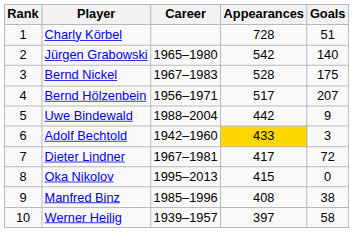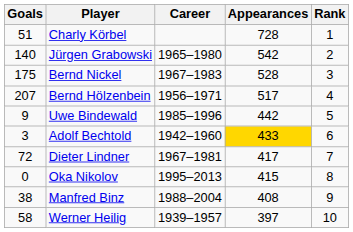 <table class="wikitable sortable" style="text-align: center;">
 <tr>
-<th class="unsortable">Rank</th>
+<th>Goals</th>
 <th class="unsortable">Player</th>
 <th class="unsortable">Career</th>
 <th>Appearances</th>
-<th>Goals</th>
+<th class="unsortable">Rank</th>
 </tr>
 <tr>
-<td>1</td>
+<td>51</td>
 <td align="left"> <a href='#'>Charly Körbel</a></td>
 <td></td>
 <td>728</td>
-<td>51</td>
+<td>1</td>
 </tr>
 <tr>
-<td>2</td>
+<td>140</td>
 <td align="left"> <a href='#'>Jürgen Grabowski</a></td>
 <td>1965–1980</td>
 <td>542</td>
-<td>140</td>
+<td>2</td>
+</tr>
+<tr>
+<td>175</td>
+<td align="left"> <a href='#'>Bernd Nickel</a></td>
+<td>1967–1983</td>
+<td>528</td>
+<td>3</td>
+</tr>
+<tr>
+<td>207</td>
+<td align="left"> <a href='#'>Bernd Hölzenbein</a></td>
+<td>1956–1971</td>
+<td>517</td>
+<td>4</td>
+</tr>
+<tr>
+<td>9</td>
+<td align="left"> <a href='#'>Uwe Bindewald</a></td>
+<td>1985–1996</td>
+<td>442</td>
+<td>5</td>
 </tr>
 <tr>
 <td>3</td>
-<td align="left"> <a href='#'>Bernd Nickel</a></td>
-<td>1967–1983</td>
-<td>528</td>
-<td>175</td>
+<td align="left"> <a href='#'>Adolf Bechtold</a></td>
+<td>1942–1960</td>
+<td style="background: gold;">433</td>
+<td>6</td>
 </tr>
 <tr>
-<td>4</td>
-<td align="left"> <a href='#'>Bernd Hölzenbein</a></td>
-<td>1956–1971</td>
-<td>517</td>
-<td>207</td>
+<td>72</td>
+<td align="left"> <a href='#'>Dieter Lindner</a></td>
+<td>1967–1981</td>
+<td>417</td>
+<td>7</td>
 </tr>
 <tr>
-<td>5</td>
-<td align="left"> <a href='#'>Uwe Bindewald</a></td>
+<td>0</td>
+<td align="left"> <a href='#'>Oka Nikolov</a></td>
+<td>1995–2013</td>
+<td>415</td>
+<td>8</td>
+</tr>
+<tr>
+<td>38</td>
+<td align="left"> <a href='#'>Manfred Binz</a></td>
 <td>1988–2004</td>
-<td>442</td>
+<td>408</td>
 <td>9</td>
 </tr>
 <tr>
-<td>6</td>
-<td align="left"> <a href='#'>Adolf Bechtold</a></td>
-<td>1942–1960</td>
-<td style="background: gold;">433</td>
-<td>3</td>
-</tr>
-<tr>
-<td>7</td>
-<td align="left"> <a href='#'>Dieter Lindner</a></td>
-<td>1967–1981</td>
-<td>417</td>
-<td>72</td>
-</tr>
-<tr>
-<td>8</td>
-<td align="left"> <a href='#'>Oka Nikolov</a></td>
-<td>1995–2013</td>
-<td>415</td>
-<td>0</td>
-</tr>
-<tr>
-<td>9</td>
-<td align="left"> <a href='#'>Manfred Binz</a></td>
-<td>1985–1996</td>
-<td>408</td>
-<td>38</td>
-</tr>
-<tr>
-<td>10</td>
+<td>58</td>
 <td align="left"> <a href='#'>Werner Heilig</a></td>
 <td>1939–1957</td>
 <td>397</td>
-<td>58</td>
+<td>10</td>
 </tr>
 </table>
